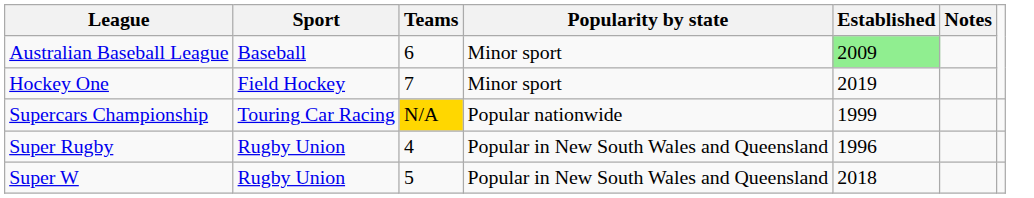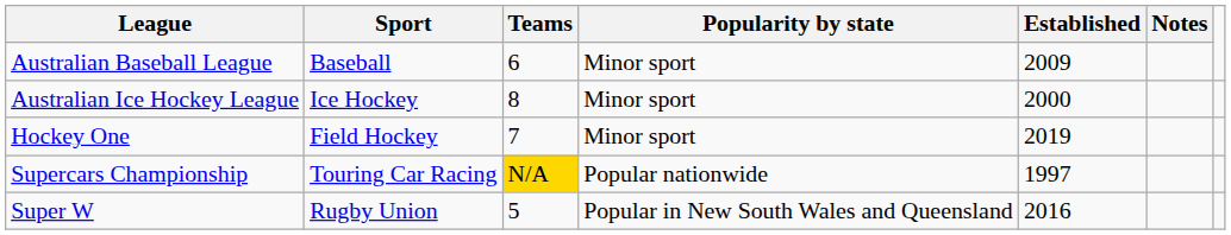 <table class="wikitable sortable">
 <tr>
 <th>League</th>
 <th>Sport</th>
 <th>Teams</th>
 <th>Popularity by state</th>
 <th>Established</th>
 <th>Notes</th>
 </tr>
 <tr>
 <td><a href='#'>Australian Baseball League</a></td>
 <td><a href='#'>Baseball</a></td>
 <td>6</td>
 <td>Minor sport</td>
-<td style="background: lightgreen;">2009</td>
+<td>2009</td>
+<td></td>
+</tr>
+<tr>
+<td><a href='#'>Australian Ice Hockey League</a></td>
+<td><a href='#'>Ice Hockey</a></td>
+<td>8</td>
+<td>Minor sport</td>
+<td>2000</td>
+<td></td>
 <td></td>
 </tr>
 <tr>
 <td><a href='#'>Hockey One</a></td>
 <td><a href='#'>Field Hockey</a></td>
 <td>7</td>
 <td>Minor sport</td>
 <td>2019</td>
 <td></td>
 </tr>
 <tr>
 <td><a href='#'>Supercars Championship</a></td>
 <td><a href='#'>Touring Car Racing</a></td>
 <td style="background: gold;">N/A</td>
 <td>Popular nationwide</td>
-<td>1999</td>
-<td></td>
-<td></td>
-</tr>
-<tr>
-<td><a href='#'>Super Rugby</a></td>
-<td><a href='#'>Rugby Union</a></td>
-<td>4</td>
-<td>Popular in New South Wales and Queensland</td>
-<td>1996</td>
+<td>1997</td>
 <td></td>
 <td></td>
 </tr>
 <tr>
 <td><a href='#'>Super W</a></td>
 <td><a href='#'>Rugby Union</a></td>
 <td>5</td>
 <td>Popular in New South Wales and Queensland</td>
-<td>2018</td>
+<td>2016</td>
 <td></td>
 <td></td>
 </tr>
 </table>
